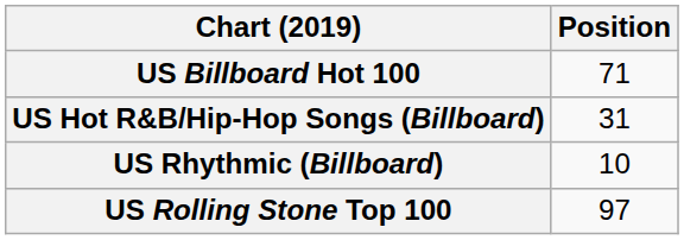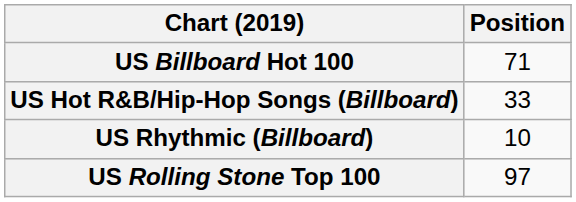 <table class="wikitable sortable plainrowheaders" style="text-align:center">
 <tr>
 <th scope="col">Chart (2019)</th>
 <th scope="col">Position</th>
 </tr>
 <tr>
 <th scope="row">US <em>Billboard</em> Hot 100</th>
 <td>71</td>
 </tr>
 <tr>
 <th scope="row">US Hot R&B/Hip-Hop Songs (<em>Billboard</em>)</th>
-<td>31</td>
+<td>33</td>
 </tr>
 <tr>
 <th scope="row">US Rhythmic (<em>Billboard</em>)</th>
 <td>10</td>
 </tr>
 <tr>
 <th scope="row">US <em>Rolling Stone</em> Top 100</th>
 <td>97</td>
 </tr>
 </table>
